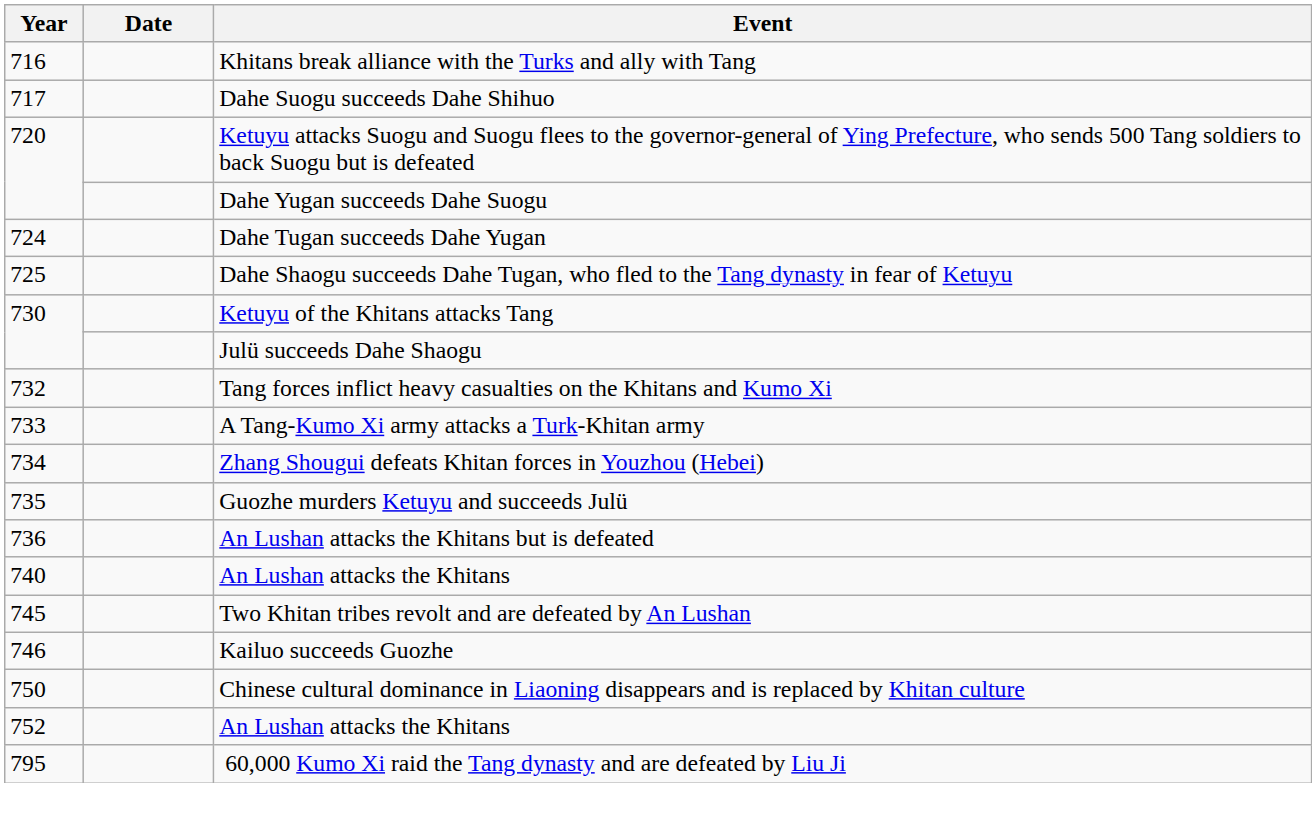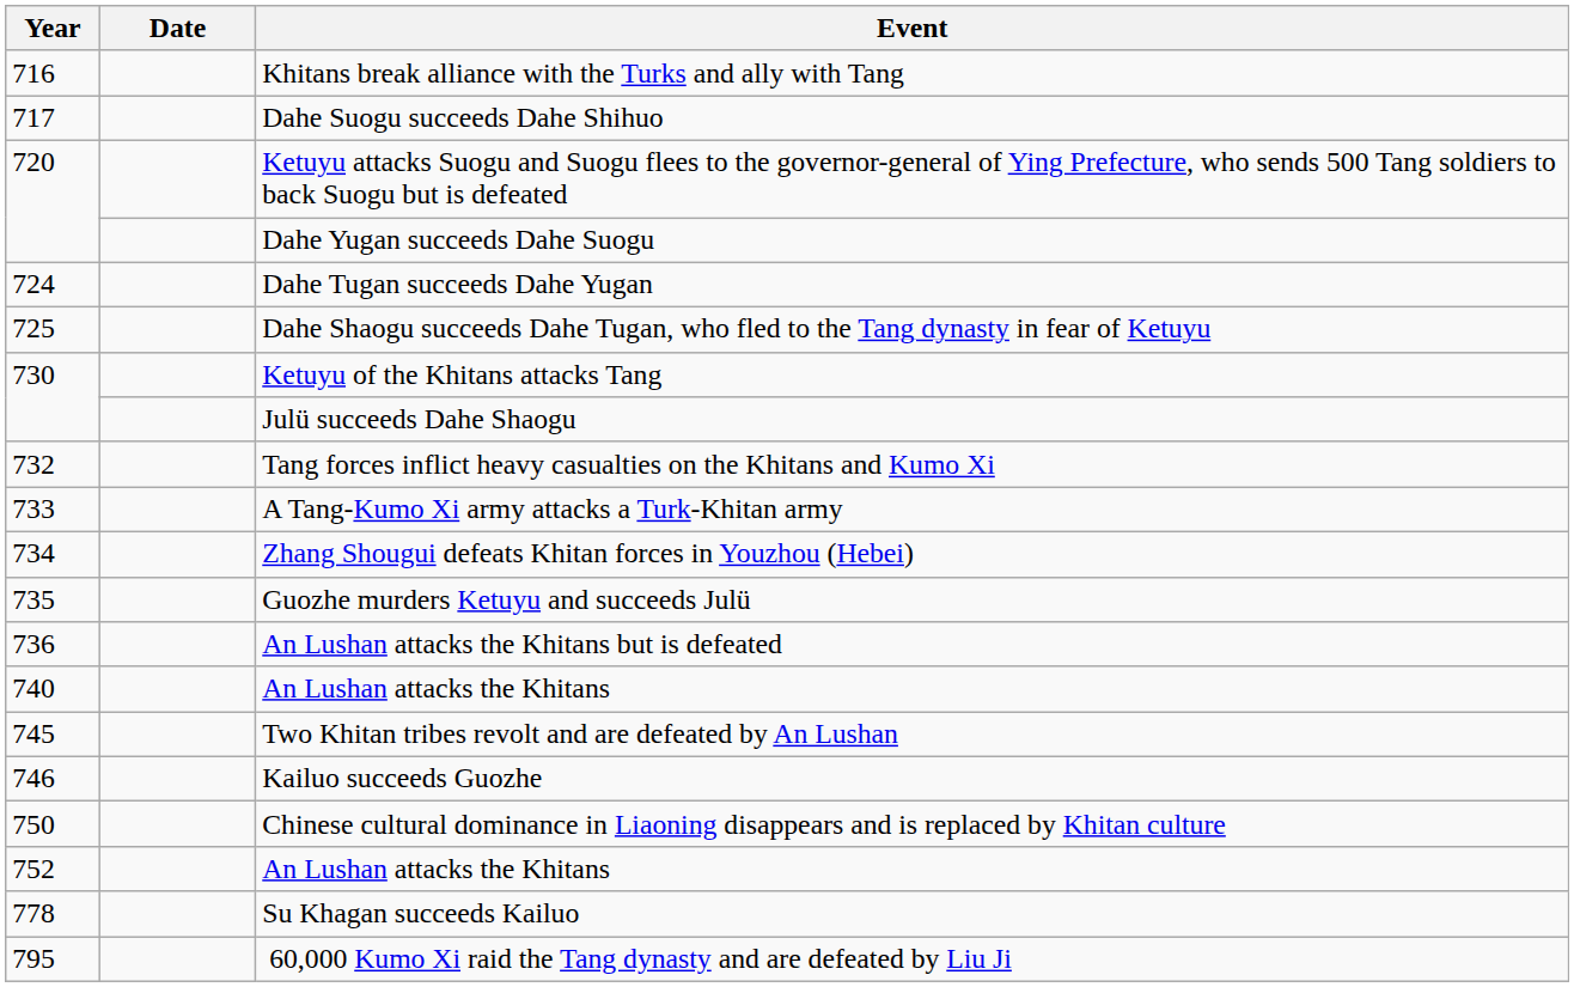 <table class="wikitable" width="100%">
 <tr>
 <th style="width:6%">Year</th>
 <th style="width:10%">Date</th>
 <th>Event</th>
 </tr>
 <tr>
 <td>716</td>
 <td></td>
 <td>Khitans break alliance with the <a href='#'>Turks</a> and ally with Tang</td>
 </tr>
 <tr>
 <td>717</td>
 <td></td>
 <td>Dahe Suogu succeeds Dahe Shihuo</td>
 </tr>
 <tr>
 <td rowspan="2" valign="top">720</td>
 <td></td>
 <td><a href='#'>Ketuyu</a> attacks Suogu and Suogu flees to the governor-general of <a href='#'>Ying Prefecture</a>, who sends 500 Tang soldiers to back Suogu but is defeated</td>
 </tr>
 <tr>
 <td></td>
 <td>Dahe Yugan succeeds Dahe Suogu</td>
 </tr>
 <tr>
 <td>724</td>
 <td></td>
 <td>Dahe Tugan succeeds Dahe Yugan</td>
 </tr>
 <tr>
 <td>725</td>
 <td></td>
 <td>Dahe Shaogu succeeds Dahe Tugan, who fled to the <a href='#'>Tang dynasty</a> in fear of <a href='#'>Ketuyu</a></td>
 </tr>
 <tr>
 <td rowspan="2" valign="top">730</td>
 <td></td>
 <td><a href='#'>Ketuyu</a> of the Khitans attacks Tang</td>
 </tr>
 <tr>
 <td></td>
 <td>Julü succeeds Dahe Shaogu</td>
 </tr>
 <tr>
 <td>732</td>
 <td></td>
 <td>Tang forces inflict heavy casualties on the Khitans and <a href='#'>Kumo Xi</a></td>
 </tr>
 <tr>
 <td>733</td>
 <td></td>
 <td>A Tang-<a href='#'>Kumo Xi</a> army attacks a <a href='#'>Turk</a>-Khitan army</td>
 </tr>
 <tr>
 <td>734</td>
 <td></td>
 <td><a href='#'>Zhang Shougui</a> defeats Khitan forces in <a href='#'>Youzhou</a> (<a href='#'>Hebei</a>)</td>
 </tr>
 <tr>
 <td>735</td>
 <td></td>
 <td>Guozhe murders <a href='#'>Ketuyu</a> and succeeds Julü</td>
 </tr>
 <tr>
 <td>736</td>
 <td></td>
 <td><a href='#'>An Lushan</a> attacks the Khitans but is defeated</td>
 </tr>
 <tr>
 <td>740</td>
 <td></td>
 <td><a href='#'>An Lushan</a> attacks the Khitans</td>
 </tr>
 <tr>
 <td>745</td>
 <td></td>
 <td>Two Khitan tribes revolt and are defeated by <a href='#'>An Lushan</a></td>
 </tr>
 <tr>
 <td>746</td>
 <td></td>
 <td>Kailuo succeeds Guozhe</td>
 </tr>
 <tr>
 <td>750</td>
 <td></td>
 <td>Chinese cultural dominance in <a href='#'>Liaoning</a> disappears and is replaced by <a href='#'>Khitan culture</a></td>
 </tr>
 <tr>
 <td>752</td>
 <td></td>
 <td><a href='#'>An Lushan</a> attacks the Khitans</td>
 </tr>
 <tr>
+<td>778</td>
+<td></td>
+<td>Su Khagan succeeds Kailuo</td>
+</tr>
+<tr>
 <td>795</td>
 <td></td>
 <td> 60,000 <a href='#'>Kumo Xi</a> raid the <a href='#'>Tang dynasty</a> and are defeated by <a href='#'>Liu Ji</a></td>
 </tr>
 </table>
